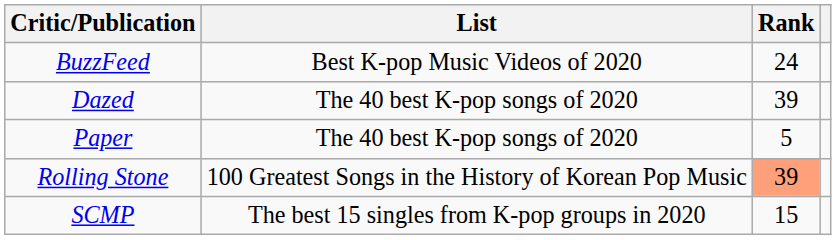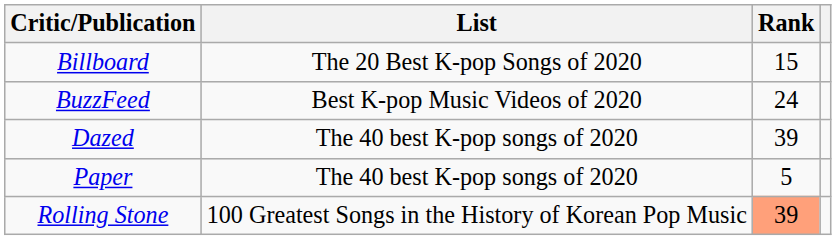 <table class="sortable wikitable" style="text-align:center">
 <tr>
 <th>Critic/Publication</th>
 <th>List</th>
 <th>Rank</th>
 <th class="unsortable"></th>
+</tr>
+<tr>
+<td><em><a href='#'>Billboard</a></em></td>
+<td>The 20 Best K-pop Songs of 2020</td>
+<td>15</td>
+<td></td>
 </tr>
 <tr>
 <td><em><a href='#'>BuzzFeed</a></em></td>
 <td>Best K-pop Music Videos of 2020</td>
 <td>24</td>
 <td></td>
 </tr>
 <tr>
 <td><em><a href='#'>Dazed</a></em></td>
 <td>The 40 best K-pop songs of 2020</td>
 <td>39</td>
 <td></td>
 </tr>
 <tr>
 <td><em><a href='#'>Paper</a></em></td>
 <td>The 40 best K-pop songs of 2020</td>
 <td>5</td>
 <td></td>
 </tr>
 <tr>
 <td><em><a href='#'>Rolling Stone</a></em></td>
 <td>100 Greatest Songs in the History of Korean Pop Music</td>
 <td style="background: lightsalmon;">39</td>
 <td></td>
 </tr>
-<tr>
-<td><em><a href='#'>SCMP</a></em></td>
-<td>The best 15 singles from K-pop groups in 2020</td>
-<td>15</td>
-<td></td>
-</tr>
 </table>
